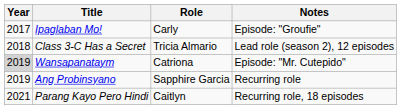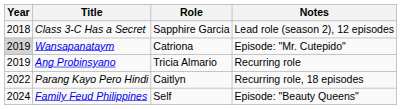 <table class="wikitable">
 <tr>
 <th>Year</th>
 <th>Title</th>
 <th>Role</th>
 <th>Notes</th>
 </tr>
 <tr>
-<td>2017</td>
-<td><a href='#'><em>Ipaglaban Mo!</em></a></td>
-<td>Carly</td>
-<td>Episode: "Groufie"</td>
-</tr>
-<tr>
 <td>2018</td>
 <td><em>Class 3-C Has a Secret</em></td>
-<td>Tricia Almario</td>
+<td>Sapphire Garcia</td>
 <td>Lead role (season 2), 12 episodes</td>
 </tr>
 <tr>
 <td style="background: lightgrey;">2019</td>
 <td><em><a href='#'>Wansapanataym</a></em></td>
 <td>Catriona</td>
 <td>Episode: "Mr. Cutepido"</td>
 </tr>
 <tr>
 <td>2019</td>
 <td><a href='#'><em>Ang Probinsyano</em></a></td>
-<td>Sapphire Garcia</td>
+<td>Tricia Almario</td>
 <td>Recurring role</td>
 </tr>
 <tr>
-<td>2021</td>
+<td>2022</td>
 <td><em>Parang Kayo Pero Hindi</em></td>
 <td>Caitlyn</td>
 <td>Recurring role, 18 episodes</td>
 </tr>
+<tr>
+<td>2024</td>
+<td><a href='#'><em>Family Feud Philippines</em></a></td>
+<td>Self</td>
+<td>Episode: "Beauty Queens"</td>
+</tr>
 </table>
